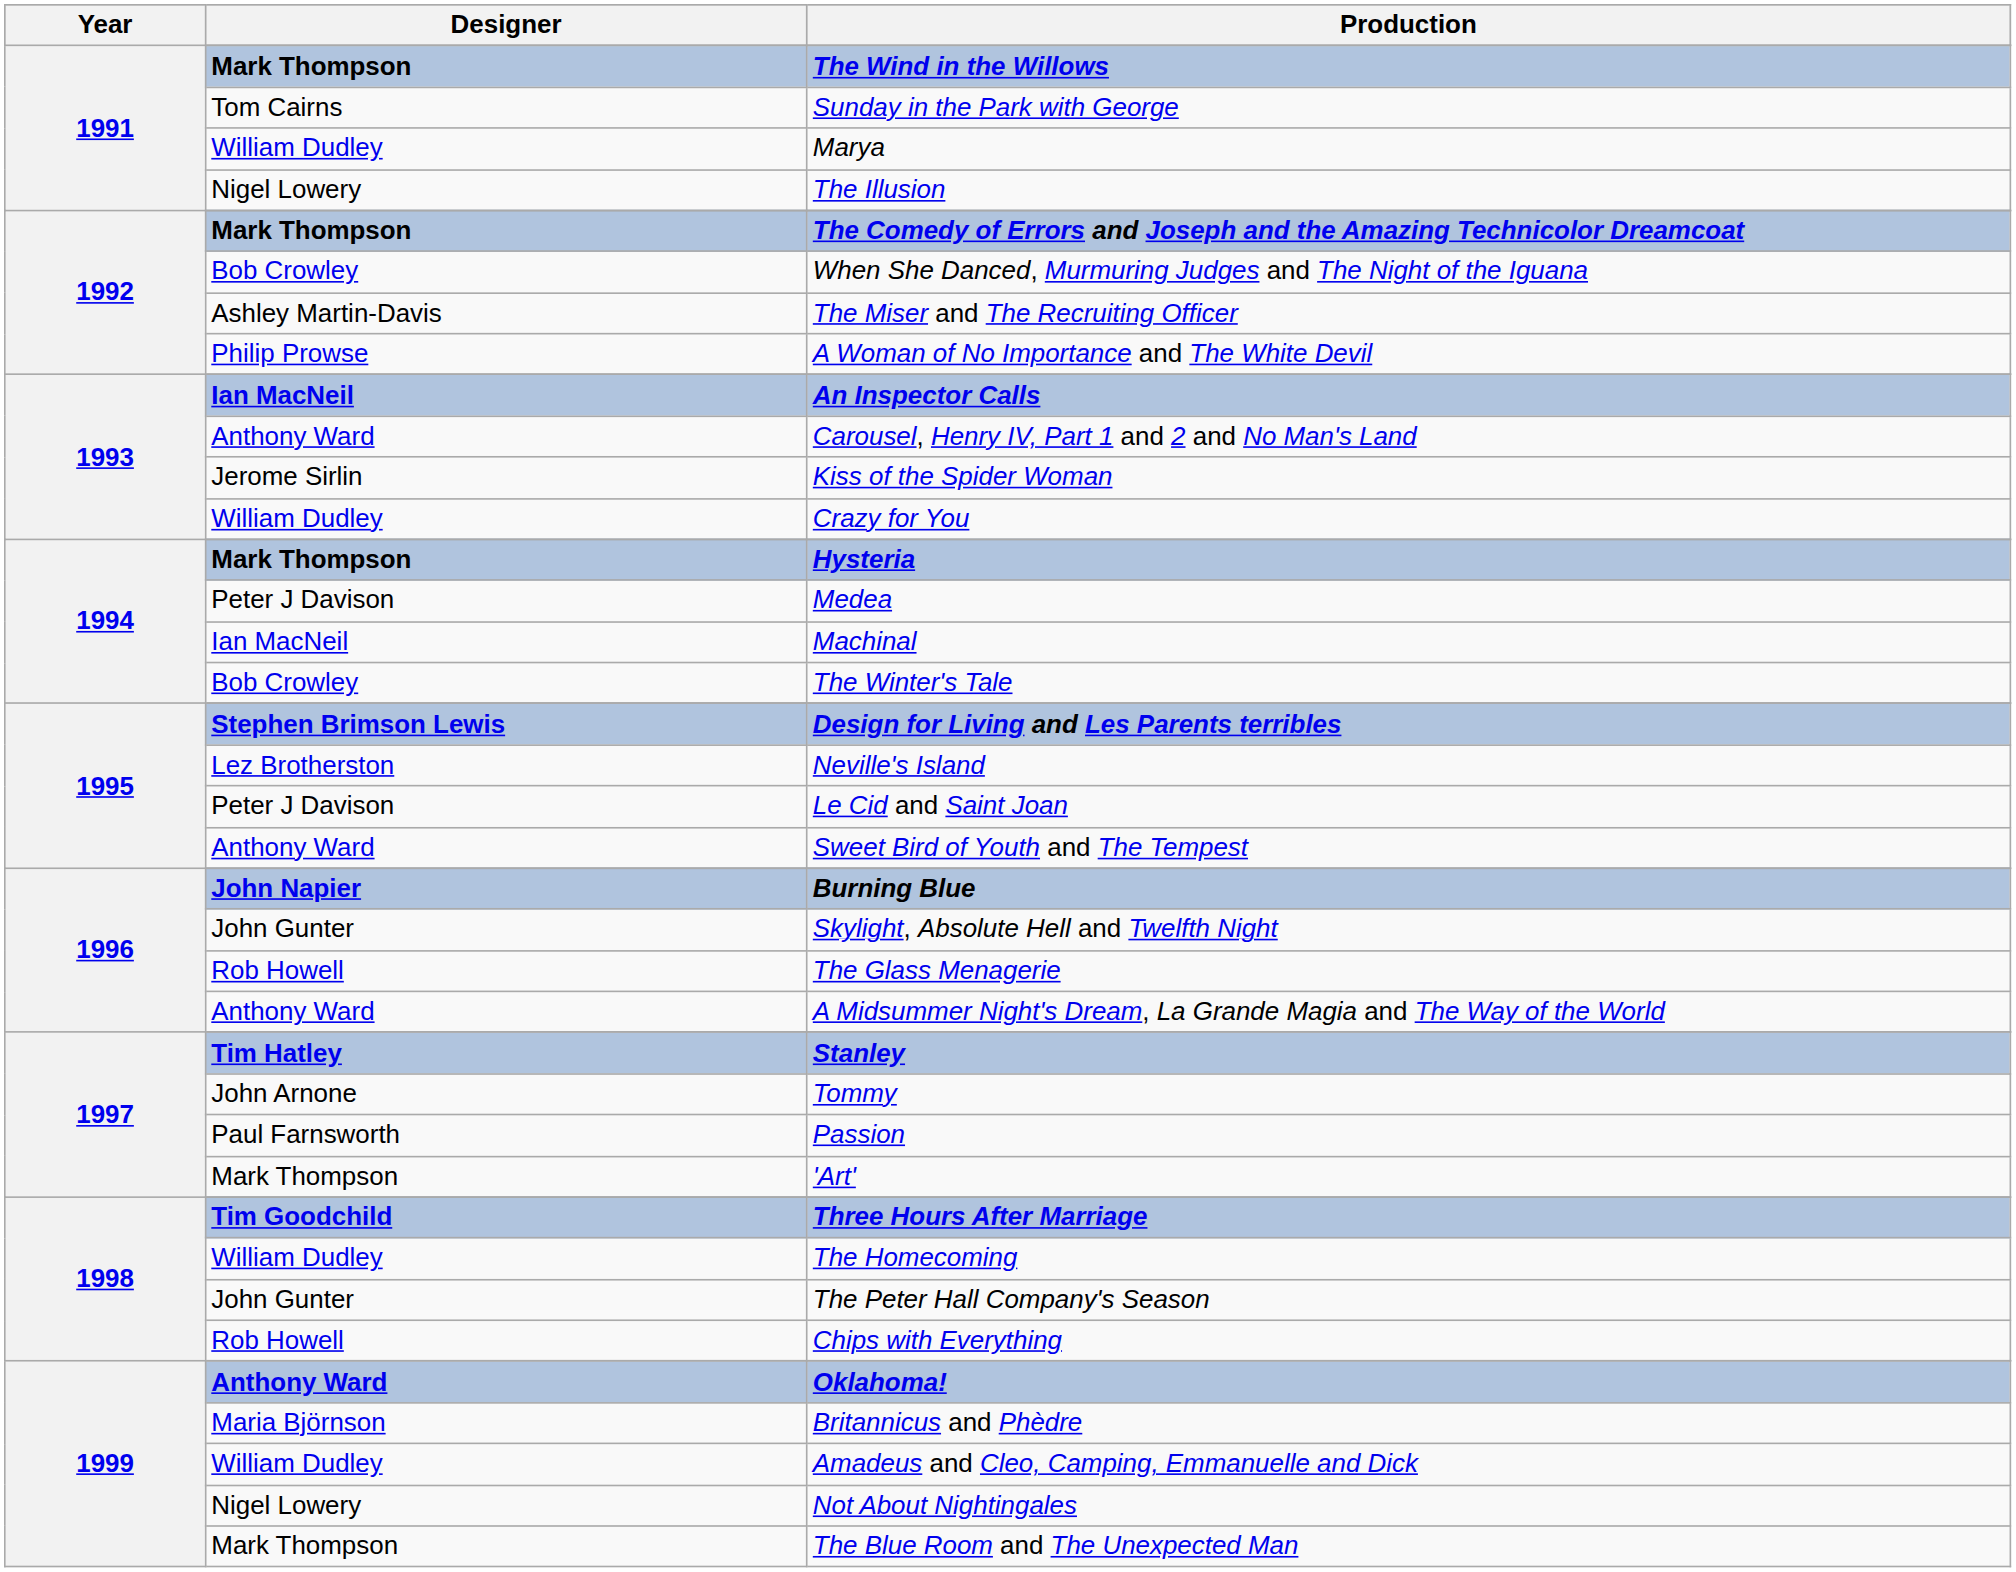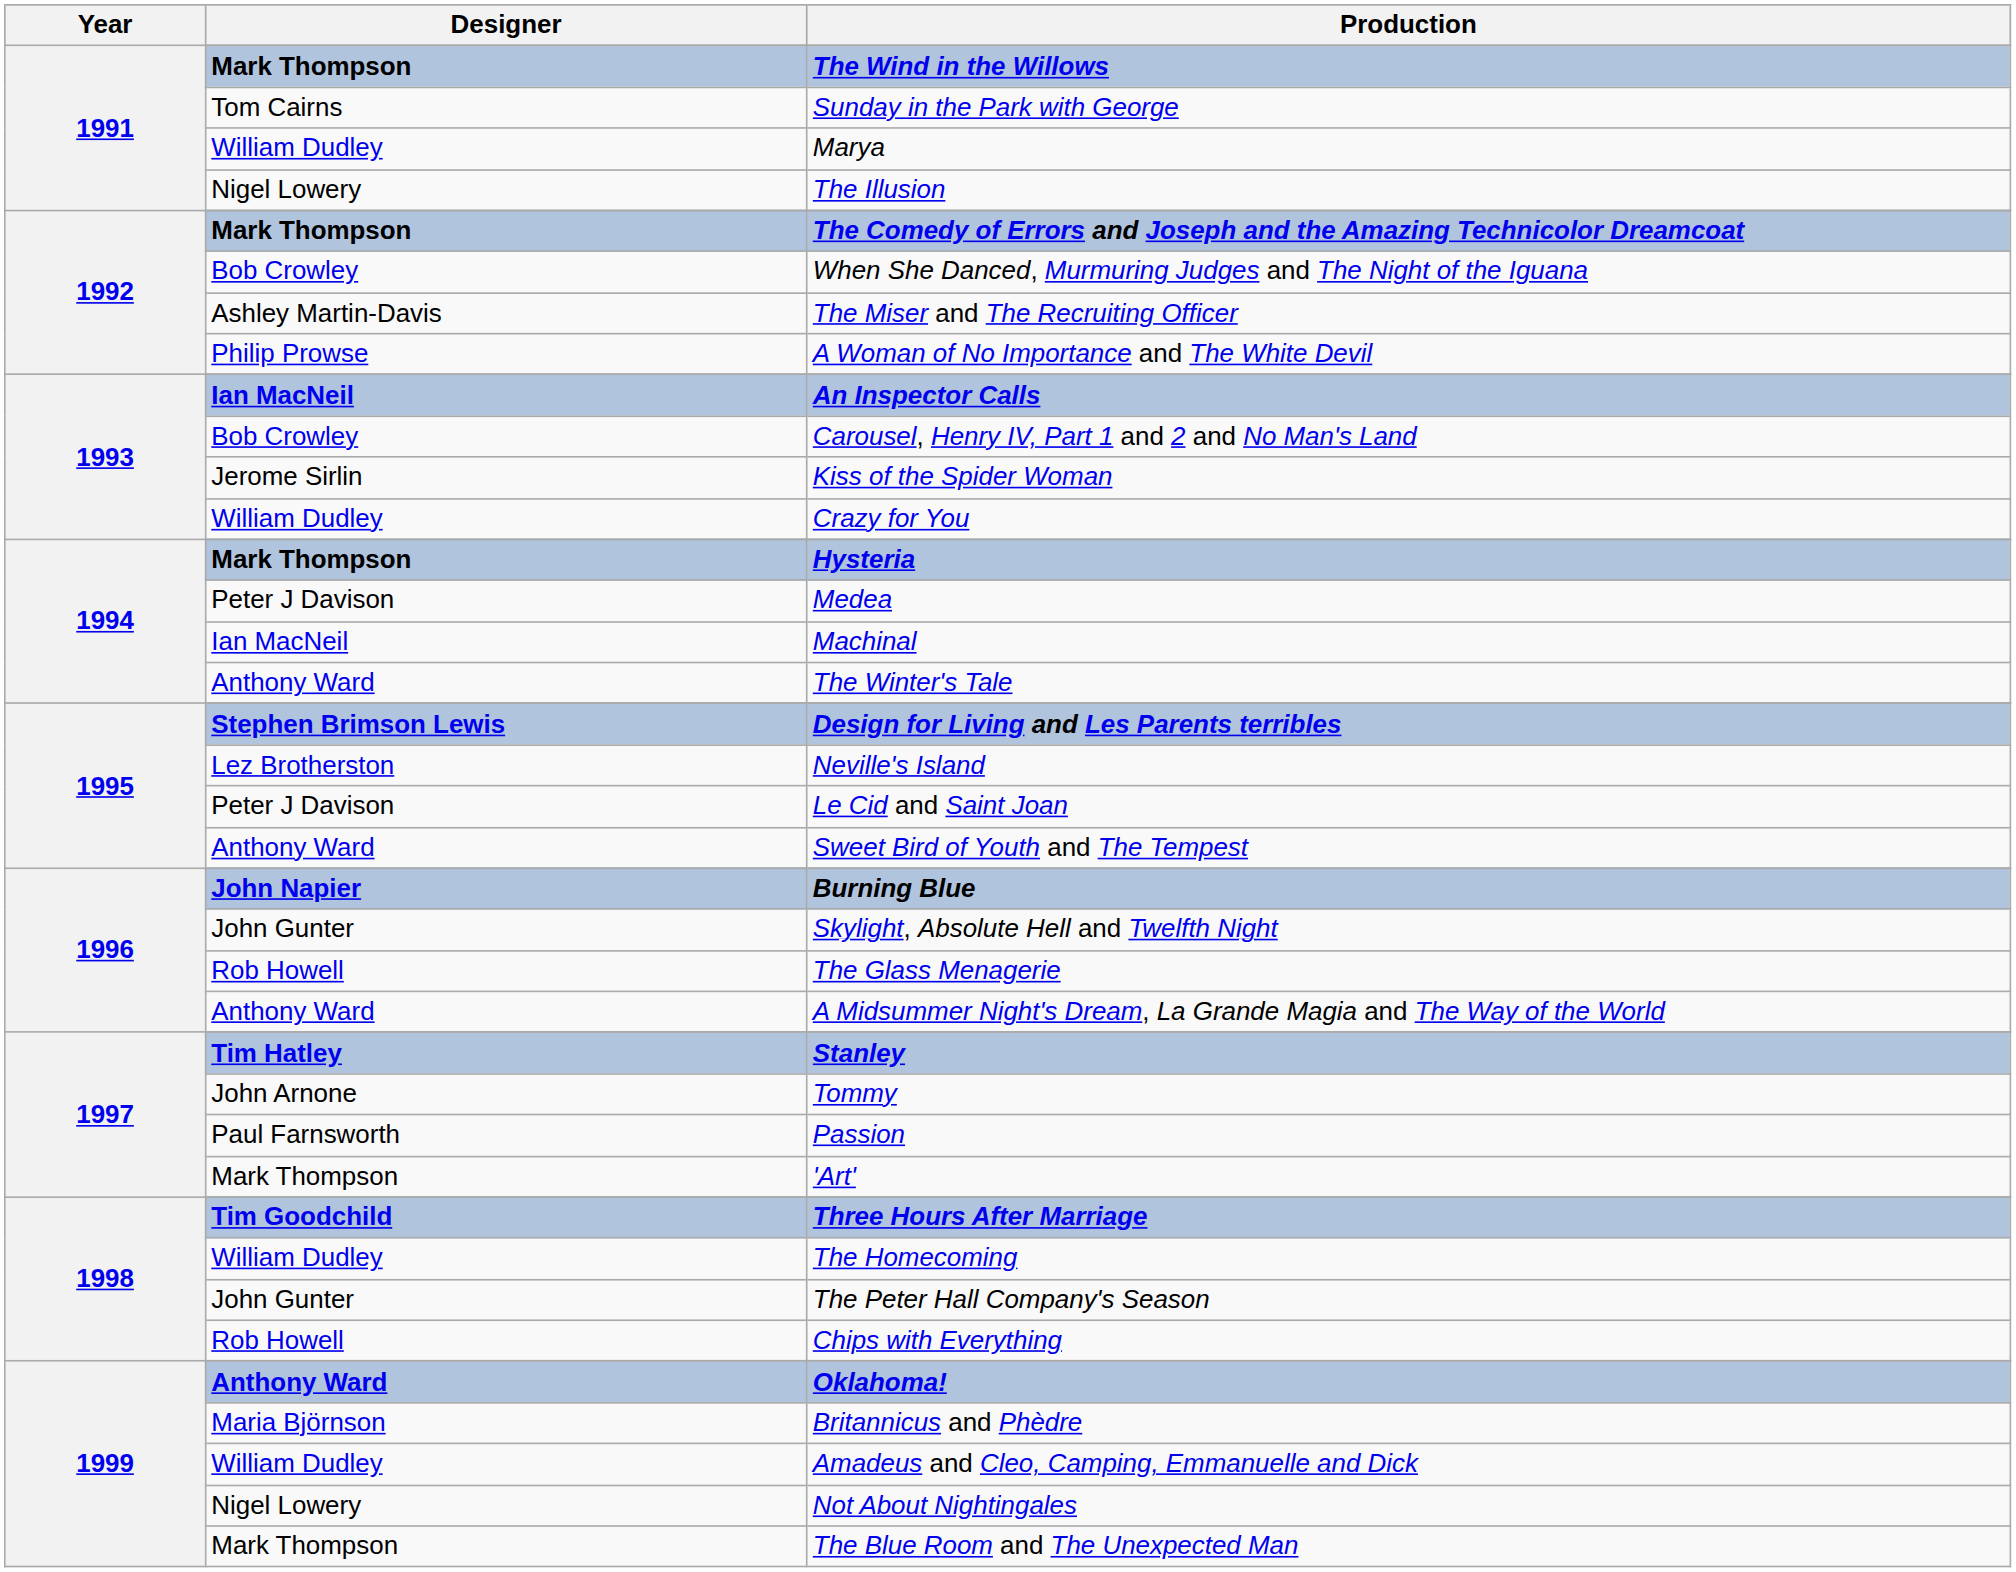 <table class="wikitable" style="width:98%;">
 <tr style="background:#bebebe;">
 <th style="width:10%;">Year</th>
 <th style="width:30%;">Designer</th>
 <th style="width:60%;">Production</th>
 </tr>
 <tr>
 <th rowspan="5" align="center"><a href='#'>1991</a></th>
 </tr>
 <tr style="background:#B0C4DE">
 <td><strong>Mark Thompson</strong></td>
 <td><strong><em><a href='#'>The Wind in the Willows</a></em></strong></td>
 </tr>
 <tr>
 <td>Tom Cairns</td>
 <td><em><a href='#'>Sunday in the Park with George</a></em></td>
 </tr>
 <tr>
 <td><a href='#'>William Dudley</a></td>
 <td><em>Marya</em></td>
 </tr>
 <tr>
 <td>Nigel Lowery</td>
 <td><em><a href='#'>The Illusion</a></em></td>
 </tr>
 <tr>
 <th rowspan="5" align="center"><a href='#'>1992</a></th>
 </tr>
 <tr style="background:#B0C4DE">
 <td><strong>Mark Thompson</strong></td>
 <td><strong><em><a href='#'>The Comedy of Errors</a><em> and </em><a href='#'>Joseph and the Amazing Technicolor Dreamcoat</a></em></strong></td>
 </tr>
 <tr>
 <td><a href='#'>Bob Crowley</a></td>
 <td><em>When She Danced</em>, <em><a href='#'>Murmuring Judges</a></em> and <em><a href='#'>The Night of the Iguana</a></em></td>
 </tr>
 <tr>
 <td>Ashley Martin-Davis</td>
 <td><em><a href='#'>The Miser</a></em> and <em><a href='#'>The Recruiting Officer</a></em></td>
 </tr>
 <tr>
 <td><a href='#'>Philip Prowse</a></td>
 <td><em><a href='#'>A Woman of No Importance</a></em> and <em><a href='#'>The White Devil</a></em></td>
 </tr>
 <tr>
 <th rowspan="5" align="center"><a href='#'>1993</a></th>
 </tr>
 <tr style="background:#B0C4DE">
 <td><strong><a href='#'>Ian MacNeil</a></strong></td>
 <td><strong><em><a href='#'>An Inspector Calls</a></em></strong></td>
 </tr>
 <tr>
-<td><a href='#'>Anthony Ward</a></td>
+<td><a href='#'>Bob Crowley</a></td>
 <td><em><a href='#'>Carousel</a></em>, <em><a href='#'>Henry IV, Part 1</a></em> and <em><a href='#'>2</a></em> and <em><a href='#'>No Man's Land</a></em></td>
 </tr>
 <tr>
 <td>Jerome Sirlin</td>
 <td><em><a href='#'>Kiss of the Spider Woman</a></em></td>
 </tr>
 <tr>
 <td><a href='#'>William Dudley</a></td>
 <td><em><a href='#'>Crazy for You</a></em></td>
 </tr>
 <tr>
 <th rowspan="5" align="center"><a href='#'>1994</a></th>
 </tr>
 <tr style="background:#B0C4DE">
 <td><strong>Mark Thompson</strong></td>
 <td><strong><em><a href='#'>Hysteria</a></em></strong></td>
 </tr>
 <tr>
 <td>Peter J Davison</td>
 <td><em><a href='#'>Medea</a></em></td>
 </tr>
 <tr>
 <td><a href='#'>Ian MacNeil</a></td>
 <td><em><a href='#'>Machinal</a></em></td>
 </tr>
 <tr>
-<td><a href='#'>Bob Crowley</a></td>
+<td><a href='#'>Anthony Ward</a></td>
 <td><em><a href='#'>The Winter's Tale</a></em></td>
 </tr>
 <tr>
 <th rowspan="5" align="center"><a href='#'>1995</a></th>
 </tr>
 <tr style="background:#B0C4DE">
 <td><strong><a href='#'>Stephen Brimson Lewis</a></strong></td>
 <td><strong><em><a href='#'>Design for Living</a><em> and </em><a href='#'>Les Parents terribles</a></em></strong></td>
 </tr>
 <tr>
 <td><a href='#'>Lez Brotherston</a></td>
 <td><em><a href='#'>Neville's Island</a></em></td>
 </tr>
 <tr>
 <td>Peter J Davison</td>
 <td><em><a href='#'>Le Cid</a></em> and <em><a href='#'>Saint Joan</a></em></td>
 </tr>
 <tr>
 <td><a href='#'>Anthony Ward</a></td>
 <td><em><a href='#'>Sweet Bird of Youth</a></em> and <em><a href='#'>The Tempest</a></em></td>
 </tr>
 <tr>
 <th rowspan="5" align="center"><a href='#'>1996</a></th>
 </tr>
 <tr style="background:#B0C4DE">
 <td><strong><a href='#'>John Napier</a></strong></td>
 <td><strong><em>Burning Blue</em></strong></td>
 </tr>
 <tr>
 <td>John Gunter</td>
 <td><em><a href='#'>Skylight</a></em>, <em>Absolute Hell</em> and <em><a href='#'>Twelfth Night</a></em></td>
 </tr>
 <tr>
 <td><a href='#'>Rob Howell</a></td>
 <td><em><a href='#'>The Glass Menagerie</a></em></td>
 </tr>
 <tr>
 <td><a href='#'>Anthony Ward</a></td>
 <td><em><a href='#'>A Midsummer Night's Dream</a></em>, <em>La Grande Magia</em> and <em><a href='#'>The Way of the World</a></em></td>
 </tr>
 <tr>
 <th rowspan="5" align="center"><a href='#'>1997</a></th>
 </tr>
 <tr style="background:#B0C4DE">
 <td><strong><a href='#'>Tim Hatley</a></strong></td>
 <td><strong><em><a href='#'>Stanley</a></em></strong></td>
 </tr>
 <tr>
 <td>John Arnone</td>
 <td><em><a href='#'>Tommy</a></em></td>
 </tr>
 <tr>
 <td>Paul Farnsworth</td>
 <td><em><a href='#'>Passion</a></em></td>
 </tr>
 <tr>
 <td>Mark Thompson</td>
 <td><em><a href='#'>'Art'</a></em></td>
 </tr>
 <tr>
 <th rowspan="5" align="center"><a href='#'>1998</a></th>
 </tr>
 <tr style="background:#B0C4DE">
 <td><strong><a href='#'>Tim Goodchild</a></strong></td>
 <td><strong><em><a href='#'>Three Hours After Marriage</a></em></strong></td>
 </tr>
 <tr>
 <td><a href='#'>William Dudley</a></td>
 <td><em><a href='#'>The Homecoming</a></em></td>
 </tr>
 <tr>
 <td>John Gunter</td>
 <td><em>The Peter Hall Company's Season</em></td>
 </tr>
 <tr>
 <td><a href='#'>Rob Howell</a></td>
 <td><em><a href='#'>Chips with Everything</a></em></td>
 </tr>
 <tr>
 <th rowspan="6" align="center"><a href='#'>1999</a></th>
 </tr>
 <tr style="background:#B0C4DE">
 <td><strong><a href='#'>Anthony Ward</a></strong></td>
 <td><strong><em><a href='#'>Oklahoma!</a></em></strong></td>
 </tr>
 <tr>
 <td><a href='#'>Maria Björnson</a></td>
 <td><em><a href='#'>Britannicus</a></em> and <em><a href='#'>Phèdre</a></em></td>
 </tr>
 <tr>
 <td><a href='#'>William Dudley</a></td>
 <td><em><a href='#'>Amadeus</a></em> and <em><a href='#'>Cleo, Camping, Emmanuelle and Dick</a></em></td>
 </tr>
 <tr>
 <td>Nigel Lowery</td>
 <td><em><a href='#'>Not About Nightingales</a></em></td>
 </tr>
 <tr>
 <td>Mark Thompson</td>
 <td><em><a href='#'>The Blue Room</a></em> and <em><a href='#'>The Unexpected Man</a></em></td>
 </tr>
 </table>
